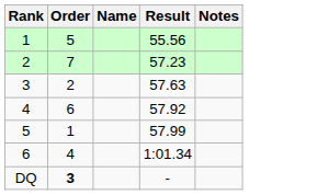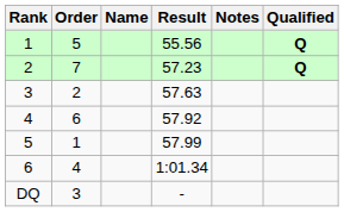 <table class="wikitable sortable" style="text-align:center">
 <tr>
 <th>Rank</th>
 <th>Order</th>
 <th>Name</th>
 <th>Result</th>
 <th>Notes</th>
+<th>Qualified</th>
 </tr>
 <tr style="background:#cfc;">
 <td>1</td>
 <td>5</td>
 <td align="left"></td>
 <td>55.56</td>
 <td></td>
+<td><strong>Q</strong></td>
 </tr>
 <tr style="background:#cfc;">
 <td>2</td>
 <td>7</td>
 <td align="left"></td>
 <td>57.23</td>
 <td></td>
+<td><strong>Q</strong></td>
 </tr>
 <tr>
 <td>3</td>
 <td>2</td>
 <td align="left"></td>
 <td>57.63</td>
+<td></td>
 <td></td>
 </tr>
 <tr>
 <td>4</td>
 <td>6</td>
 <td align="left"></td>
 <td>57.92</td>
 <td></td>
+<td></td>
 </tr>
 <tr>
 <td>5</td>
 <td>1</td>
 <td align="left"></td>
 <td>57.99</td>
+<td></td>
 <td></td>
 </tr>
 <tr>
 <td>6</td>
 <td>4</td>
 <td align="left"></td>
 <td>1:01.34</td>
 <td></td>
+<td></td>
 </tr>
 <tr>
 <td>DQ</td>
-<td><strong>3</strong></td>
+<td>3</td>
 <td align="left"></td>
 <td>-</td>
 <td></td>
+<td></td>
 </tr>
 </table>
